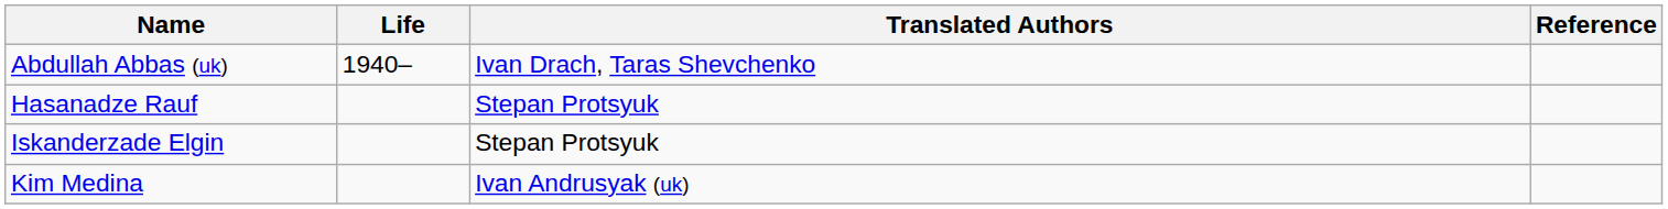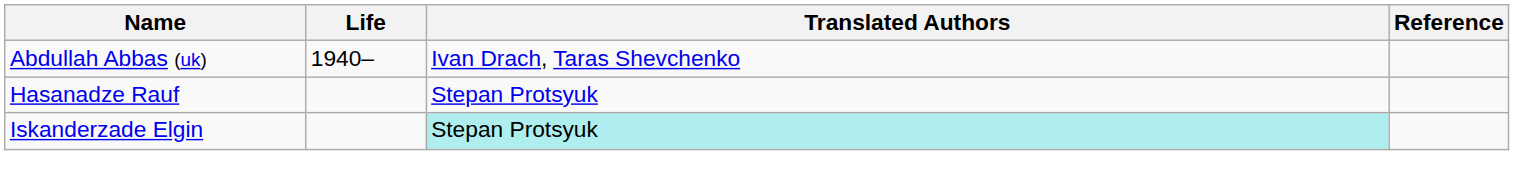 <table class="wikitable sortable">
 <tr>
 <th width="20%">Name</th>
 <th width="8%">Life</th>
 <th width="*">Translated Authors</th>
 <th width="8%   ">Reference</th>
 </tr>
 <tr>
 <td><a href='#'>Abdullah Abbas</a> <small>(<a href='#'>uk</a>)</small></td>
 <td>1940–</td>
 <td><a href='#'>Ivan Drach</a>, <a href='#'>Taras Shevchenko</a></td>
 <td></td>
 </tr>
 <tr>
 <td><a href='#'>Hasanadze Rauf</a></td>
 <td></td>
 <td><a href='#'>Stepan Protsyuk</a></td>
 <td></td>
 </tr>
 <tr>
 <td><a href='#'>Iskanderzade Elgin</a></td>
 <td></td>
-<td>Stepan Protsyuk</td>
-<td></td>
-</tr>
-<tr>
-<td><a href='#'>Kim Medina</a></td>
-<td></td>
-<td><a href='#'>Ivan Andrusyak</a> <small>(<a href='#'>uk</a>)</small></td>
+<td style="background: paleturquoise;">Stepan Protsyuk</td>
 <td></td>
 </tr>
 </table>
